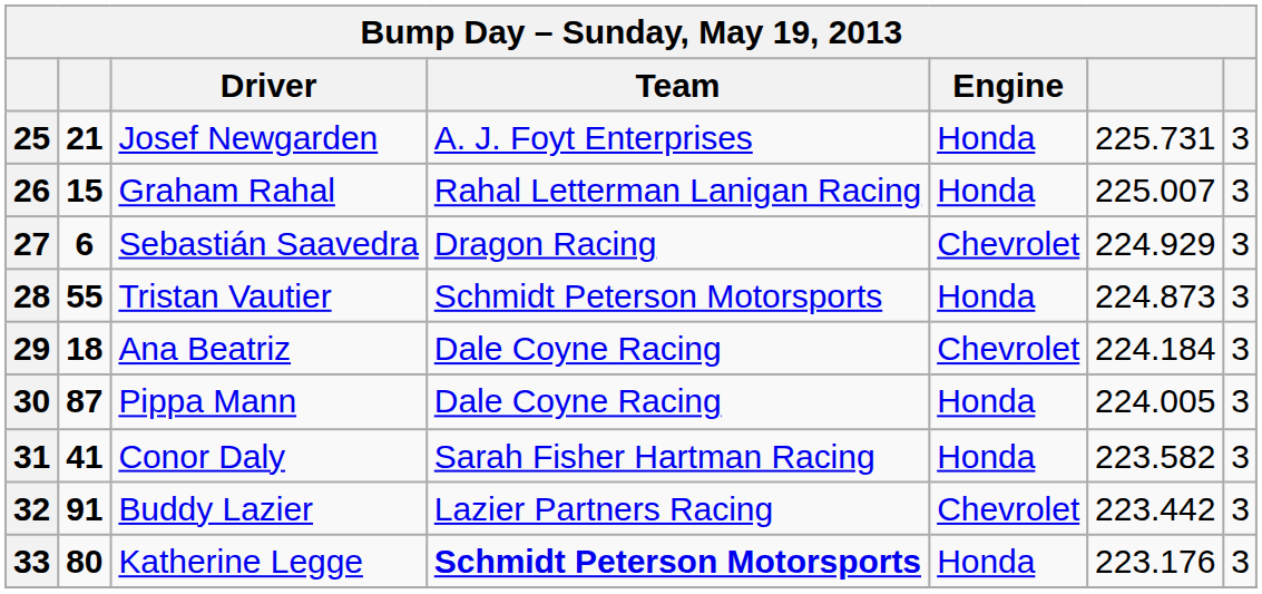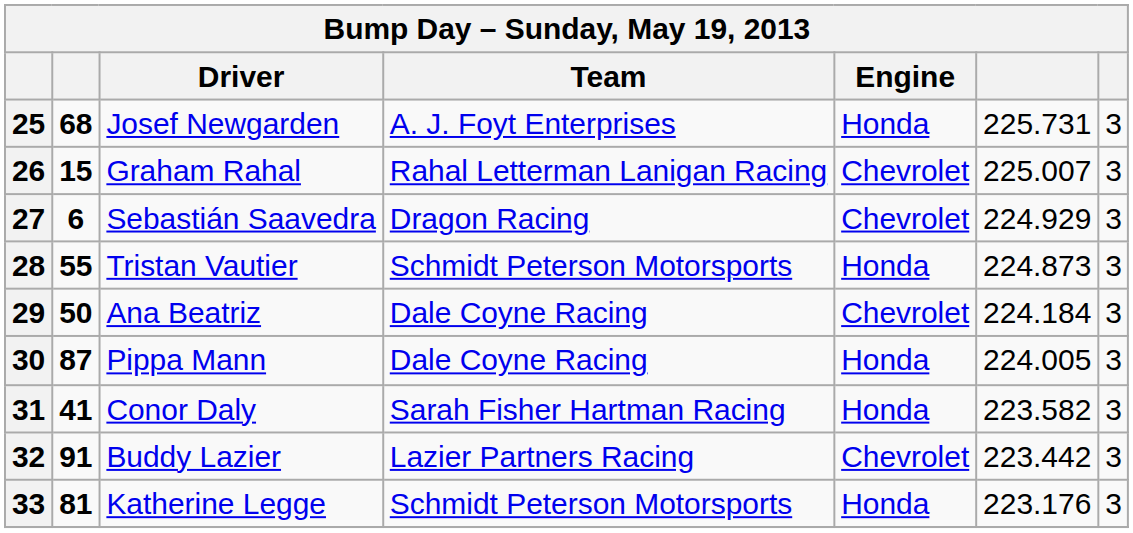 <table class="wikitable" style="font-size:95%;">
 <tr>
 <th colspan=9>Bump Day – Sunday, May 19, 2013</th>
 </tr>
 <tr>
 <th></th>
 <th></th>
 <th>Driver</th>
 <th>Team</th>
 <th>Engine</th>
 <th></th>
 <th></th>
 </tr>
 <tr>
 <th>25</th>
-<td style="text-align:center"><strong>21</strong></td>
+<td style="text-align:center"><strong>68</strong></td>
 <td> <a href='#'>Josef Newgarden</a></td>
 <td><a href='#'>A. J. Foyt Enterprises</a></td>
 <td><a href='#'>Honda</a></td>
 <td align=center>225.731</td>
 <td>3</td>
 </tr>
 <tr>
 <th>26</th>
 <td style="text-align:center"><strong>15</strong></td>
 <td> <a href='#'>Graham Rahal</a></td>
 <td><a href='#'>Rahal Letterman Lanigan Racing</a></td>
-<td><a href='#'>Honda</a></td>
+<td><a href='#'>Chevrolet</a></td>
 <td align=center>225.007</td>
 <td>3</td>
 </tr>
 <tr>
 <th>27</th>
 <td style="text-align:center"><strong>6</strong></td>
 <td> <a href='#'>Sebastián Saavedra</a></td>
 <td><a href='#'>Dragon Racing</a></td>
 <td><a href='#'>Chevrolet</a></td>
 <td align=center>224.929</td>
 <td>3</td>
 </tr>
 <tr>
 <th>28</th>
 <td style="text-align:center"><strong>55</strong></td>
 <td> <a href='#'>Tristan Vautier</a> <strong></strong></td>
 <td><a href='#'>Schmidt Peterson Motorsports</a></td>
 <td><a href='#'>Honda</a></td>
 <td align=center>224.873</td>
 <td>3</td>
 </tr>
 <tr>
 <th>29</th>
-<td style="text-align:center"><strong>18</strong></td>
+<td style="text-align:center"><strong>50</strong></td>
 <td> <a href='#'>Ana Beatriz</a></td>
 <td><a href='#'>Dale Coyne Racing</a></td>
 <td><a href='#'>Chevrolet</a></td>
 <td align=center>224.184</td>
 <td>3</td>
 </tr>
 <tr>
 <th>30</th>
 <td style="text-align:center"><strong>87</strong></td>
 <td> <a href='#'>Pippa Mann</a></td>
 <td><a href='#'>Dale Coyne Racing</a></td>
 <td><a href='#'>Honda</a></td>
 <td align=center>224.005</td>
 <td>3</td>
 </tr>
 <tr>
 <th>31</th>
 <td style="text-align:center"><strong>41</strong></td>
 <td> <a href='#'>Conor Daly</a> <strong></strong></td>
 <td><a href='#'>Sarah Fisher Hartman Racing</a></td>
 <td><a href='#'>Honda</a></td>
 <td align=center>223.582</td>
 <td>3</td>
 </tr>
 <tr>
 <th>32</th>
 <td style="text-align:center"><strong>91</strong></td>
 <td> <a href='#'>Buddy Lazier</a></td>
 <td><a href='#'>Lazier Partners Racing</a></td>
 <td><a href='#'>Chevrolet</a></td>
 <td align=center>223.442</td>
 <td>3</td>
 </tr>
 <tr>
 <th>33</th>
-<td style="text-align:center"><strong>80</strong></td>
+<td style="text-align:center"><strong>81</strong></td>
 <td> <a href='#'>Katherine Legge</a></td>
-<td><strong><a href='#'>Schmidt Peterson Motorsports</a></strong></td>
+<td><a href='#'>Schmidt Peterson Motorsports</a></td>
 <td><a href='#'>Honda</a></td>
 <td align=center>223.176</td>
 <td>3</td>
 </tr>
 <tr>
 </tr>
 </table>
